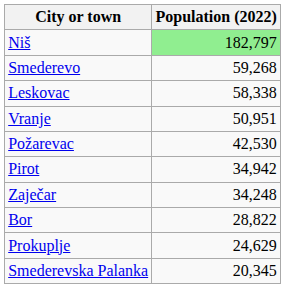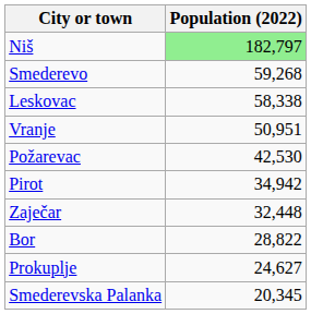 <table class="wikitable sortable" style="text-align:right">
 <tr>
 <th>City or town</th>
 <th>Population (2022)</th>
 </tr>
 <tr>
 <td style="text-align:left"><a href='#'>Niš</a></td>
 <td style="background: lightgreen;">182,797</td>
 </tr>
 <tr>
 <td style="text-align:left"><a href='#'>Smederevo</a></td>
 <td>59,268</td>
 </tr>
 <tr>
 <td style="text-align:left"><a href='#'>Leskovac</a></td>
 <td>58,338</td>
 </tr>
 <tr>
 <td style="text-align:left"><a href='#'>Vranje</a></td>
 <td>50,951</td>
 </tr>
 <tr>
 <td style="text-align:left"><a href='#'>Požarevac</a></td>
 <td>42,530</td>
 </tr>
 <tr>
 <td style="text-align:left"><a href='#'>Pirot</a></td>
 <td>34,942</td>
 </tr>
 <tr>
 <td style="text-align:left"><a href='#'>Zaječar</a></td>
-<td>34,248</td>
+<td>32,448</td>
 </tr>
 <tr>
 <td style="text-align:left"><a href='#'>Bor</a></td>
 <td>28,822</td>
 </tr>
 <tr>
 <td style="text-align:left"><a href='#'>Prokuplje</a></td>
-<td>24,629</td>
+<td>24,627</td>
 </tr>
 <tr>
 <td style="text-align:left"><a href='#'>Smederevska Palanka</a></td>
 <td>20,345</td>
 </tr>
 </table>
